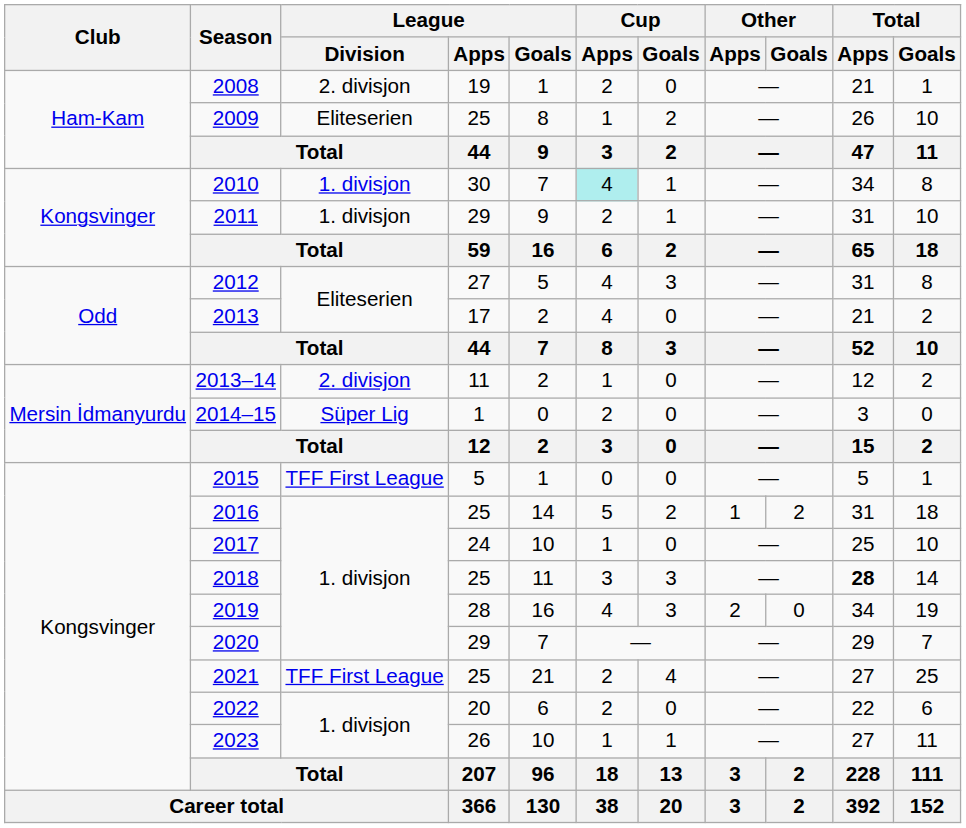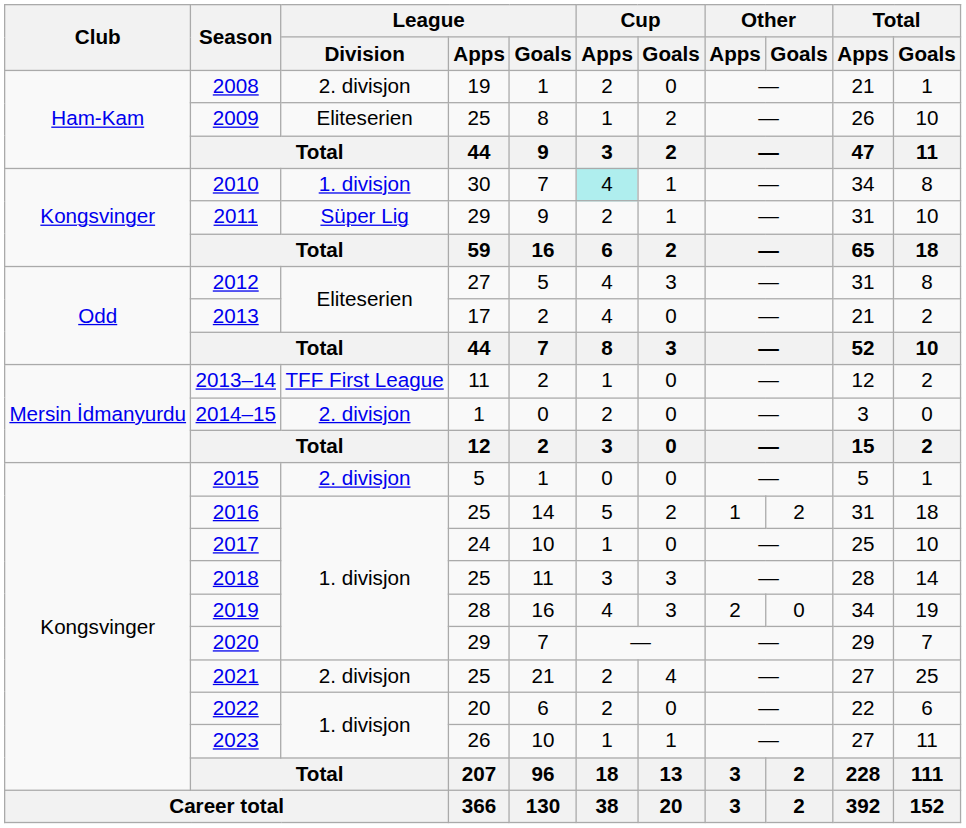 <table class="wikitable" style="text-align:center">
 <tr>
 <th rowspan="2">Club</th>
 <th rowspan="2">Season</th>
 <th colspan="3">League</th>
 <th colspan="2">Cup</th>
 <th colspan="2">Other</th>
 <th colspan="2">Total</th>
 </tr>
 <tr>
 <th>Division</th>
 <th>Apps</th>
 <th>Goals</th>
 <th>Apps</th>
 <th>Goals</th>
 <th>Apps</th>
 <th>Goals</th>
 <th>Apps</th>
 <th>Goals</th>
 </tr>
 <tr>
 <td rowspan="3"><a href='#'>Ham-Kam</a></td>
 <td><a href='#'>2008</a></td>
 <td>2. divisjon</td>
 <td>19</td>
 <td>1</td>
 <td>2</td>
 <td>0</td>
 <td colspan="2">—</td>
 <td>21</td>
 <td>1</td>
 </tr>
 <tr>
 <td><a href='#'>2009</a></td>
 <td>Eliteserien</td>
 <td>25</td>
 <td>8</td>
 <td>1</td>
 <td>2</td>
 <td colspan="2">—</td>
 <td>26</td>
 <td>10</td>
 </tr>
 <tr>
 <th colspan="2">Total</th>
 <th>44</th>
 <th>9</th>
 <th>3</th>
 <th>2</th>
 <th colspan="2">—</th>
 <th>47</th>
 <th>11</th>
 </tr>
 <tr>
 <td rowspan="3"><a href='#'>Kongsvinger</a></td>
 <td><a href='#'>2010</a></td>
 <td><a href='#'>1. divisjon</a></td>
 <td>30</td>
 <td>7</td>
 <td style="background: paleturquoise;">4</td>
 <td>1</td>
 <td colspan="2">—</td>
 <td>34</td>
 <td>8</td>
 </tr>
 <tr>
 <td><a href='#'>2011</a></td>
-<td>1. divisjon</td>
+<td><a href='#'>Süper Lig</a></td>
 <td>29</td>
 <td>9</td>
 <td>2</td>
 <td>1</td>
 <td colspan="2">—</td>
 <td>31</td>
 <td>10</td>
 </tr>
 <tr>
 <th colspan="2">Total</th>
 <th>59</th>
 <th>16</th>
 <th>6</th>
 <th>2</th>
 <th colspan="2">—</th>
 <th>65</th>
 <th>18</th>
 </tr>
 <tr>
 <td rowspan="3"><a href='#'>Odd</a></td>
 <td><a href='#'>2012</a></td>
 <td rowspan="2">Eliteserien</td>
 <td>27</td>
 <td>5</td>
 <td>4</td>
 <td>3</td>
 <td colspan="2">—</td>
 <td>31</td>
 <td>8</td>
 </tr>
 <tr>
 <td><a href='#'>2013</a></td>
 <td>17</td>
 <td>2</td>
 <td>4</td>
 <td>0</td>
 <td colspan="2">—</td>
 <td>21</td>
 <td>2</td>
 </tr>
 <tr>
 <th colspan="2">Total</th>
 <th>44</th>
 <th>7</th>
 <th>8</th>
 <th>3</th>
 <th colspan="2">—</th>
 <th>52</th>
 <th>10</th>
 </tr>
 <tr>
 <td rowspan="3"><a href='#'>Mersin İdmanyurdu</a></td>
 <td><a href='#'>2013–14</a></td>
-<td><a href='#'>2. divisjon</a></td>
+<td><a href='#'>TFF First League</a></td>
 <td>11</td>
 <td>2</td>
 <td>1</td>
 <td>0</td>
 <td colspan="2">—</td>
 <td>12</td>
 <td>2</td>
 </tr>
 <tr>
 <td><a href='#'>2014–15</a></td>
-<td><a href='#'>Süper Lig</a></td>
+<td><a href='#'>2. divisjon</a></td>
 <td>1</td>
 <td>0</td>
 <td>2</td>
 <td>0</td>
 <td colspan="2">—</td>
 <td>3</td>
 <td>0</td>
 </tr>
 <tr>
 <th colspan="2">Total</th>
 <th>12</th>
 <th>2</th>
 <th>3</th>
 <th>0</th>
 <th colspan="2">—</th>
 <th>15</th>
 <th>2</th>
 </tr>
 <tr>
 <td rowspan="10">Kongsvinger</td>
 <td><a href='#'>2015</a></td>
-<td><a href='#'>TFF First League</a></td>
+<td><a href='#'>2. divisjon</a></td>
 <td>5</td>
 <td>1</td>
 <td>0</td>
 <td>0</td>
 <td colspan="2">—</td>
 <td>5</td>
 <td>1</td>
 </tr>
 <tr>
 <td><a href='#'>2016</a></td>
 <td rowspan="5">1. divisjon</td>
 <td>25</td>
 <td>14</td>
 <td>5</td>
 <td>2</td>
 <td>1</td>
 <td>2</td>
 <td>31</td>
 <td>18</td>
 </tr>
 <tr>
 <td><a href='#'>2017</a></td>
 <td>24</td>
 <td>10</td>
 <td>1</td>
 <td>0</td>
 <td colspan="2">—</td>
 <td>25</td>
 <td>10</td>
 </tr>
 <tr>
 <td><a href='#'>2018</a></td>
 <td>25</td>
 <td>11</td>
 <td>3</td>
 <td>3</td>
 <td colspan="2">—</td>
-<td><strong>28</strong></td>
+<td>28</td>
 <td>14</td>
 </tr>
 <tr>
 <td><a href='#'>2019</a></td>
 <td>28</td>
 <td>16</td>
 <td>4</td>
 <td>3</td>
 <td>2</td>
 <td>0</td>
 <td>34</td>
 <td>19</td>
 </tr>
 <tr>
 <td><a href='#'>2020</a></td>
 <td>29</td>
 <td>7</td>
 <td colspan="2">—</td>
 <td colspan="2">—</td>
 <td>29</td>
 <td>7</td>
 </tr>
 <tr>
 <td><a href='#'>2021</a></td>
-<td><a href='#'>TFF First League</a></td>
+<td>2. divisjon</td>
 <td>25</td>
 <td>21</td>
 <td>2</td>
 <td>4</td>
 <td colspan="2">—</td>
 <td>27</td>
 <td>25</td>
 </tr>
 <tr>
 <td><a href='#'>2022</a></td>
 <td rowspan="2">1. divisjon</td>
 <td>20</td>
 <td>6</td>
 <td>2</td>
 <td>0</td>
 <td colspan="2">—</td>
 <td>22</td>
 <td>6</td>
 </tr>
 <tr>
 <td><a href='#'>2023</a></td>
 <td>26</td>
 <td>10</td>
 <td>1</td>
 <td>1</td>
 <td colspan="2">—</td>
 <td>27</td>
 <td>11</td>
 </tr>
 <tr>
 <th colspan="2">Total</th>
 <th>207</th>
 <th>96</th>
 <th>18</th>
 <th>13</th>
 <th>3</th>
 <th>2</th>
 <th>228</th>
 <th>111</th>
 </tr>
 <tr>
 <th colspan="3">Career total</th>
 <th>366</th>
 <th>130</th>
 <th>38</th>
 <th>20</th>
 <th>3</th>
 <th>2</th>
 <th>392</th>
 <th>152</th>
 </tr>
 </table>
